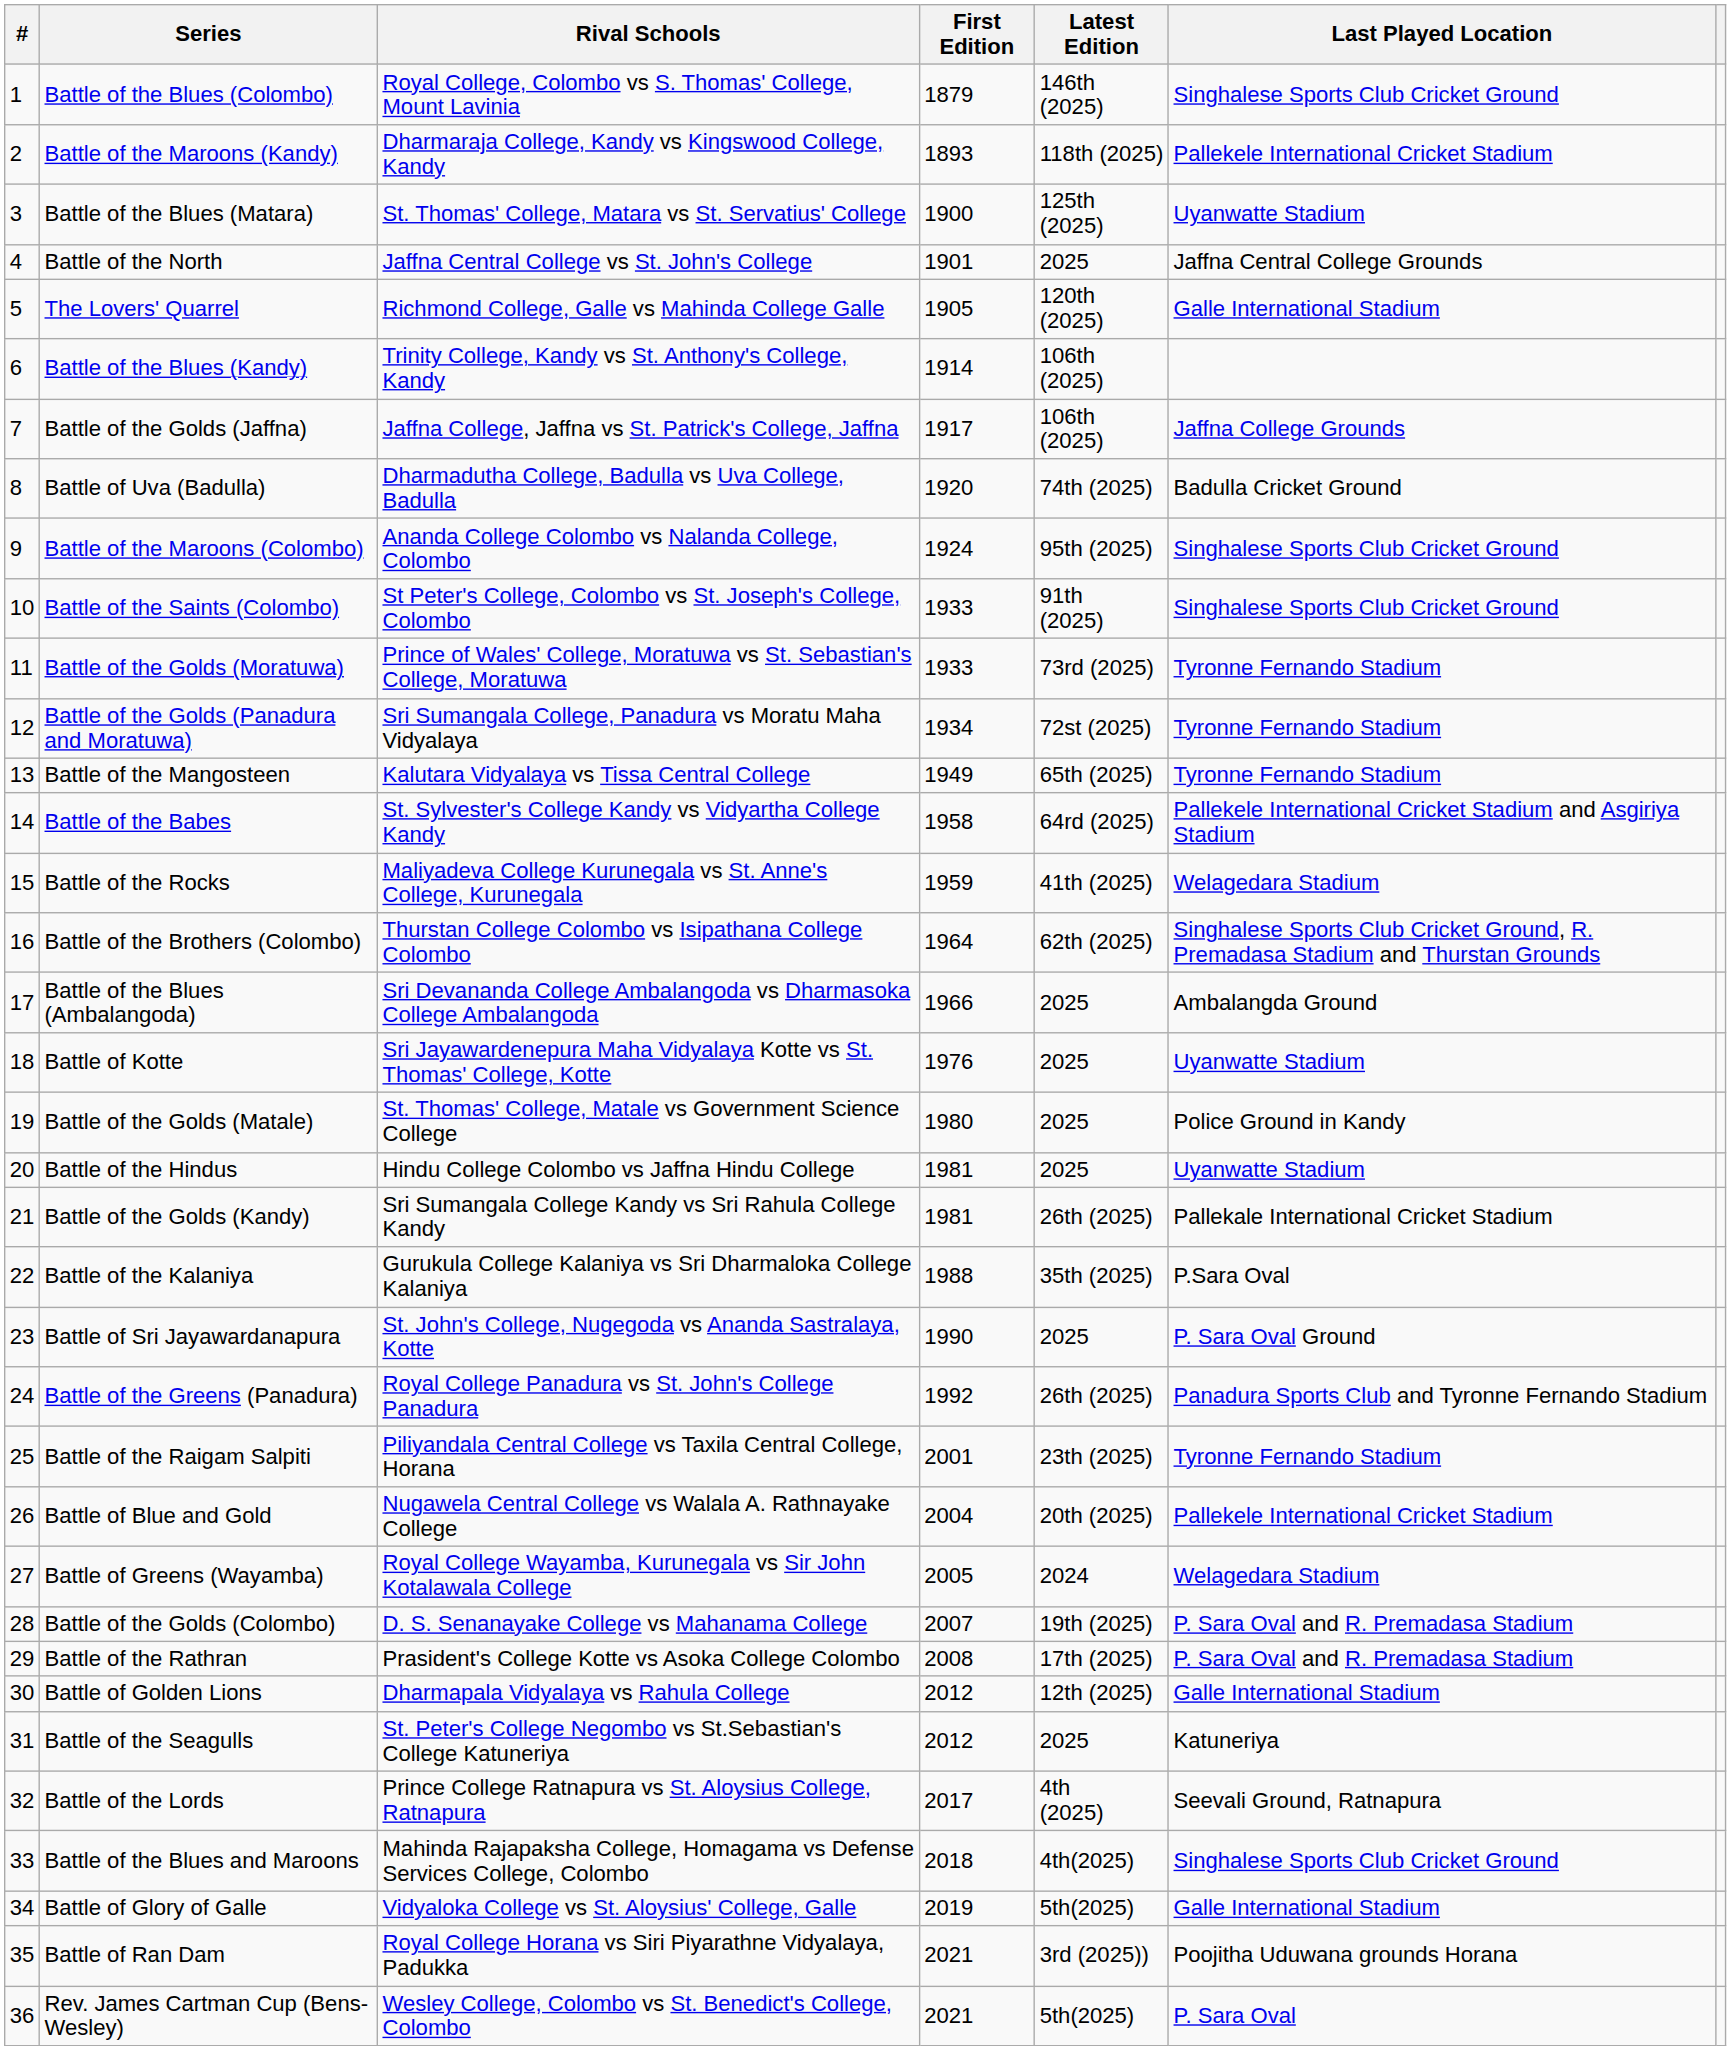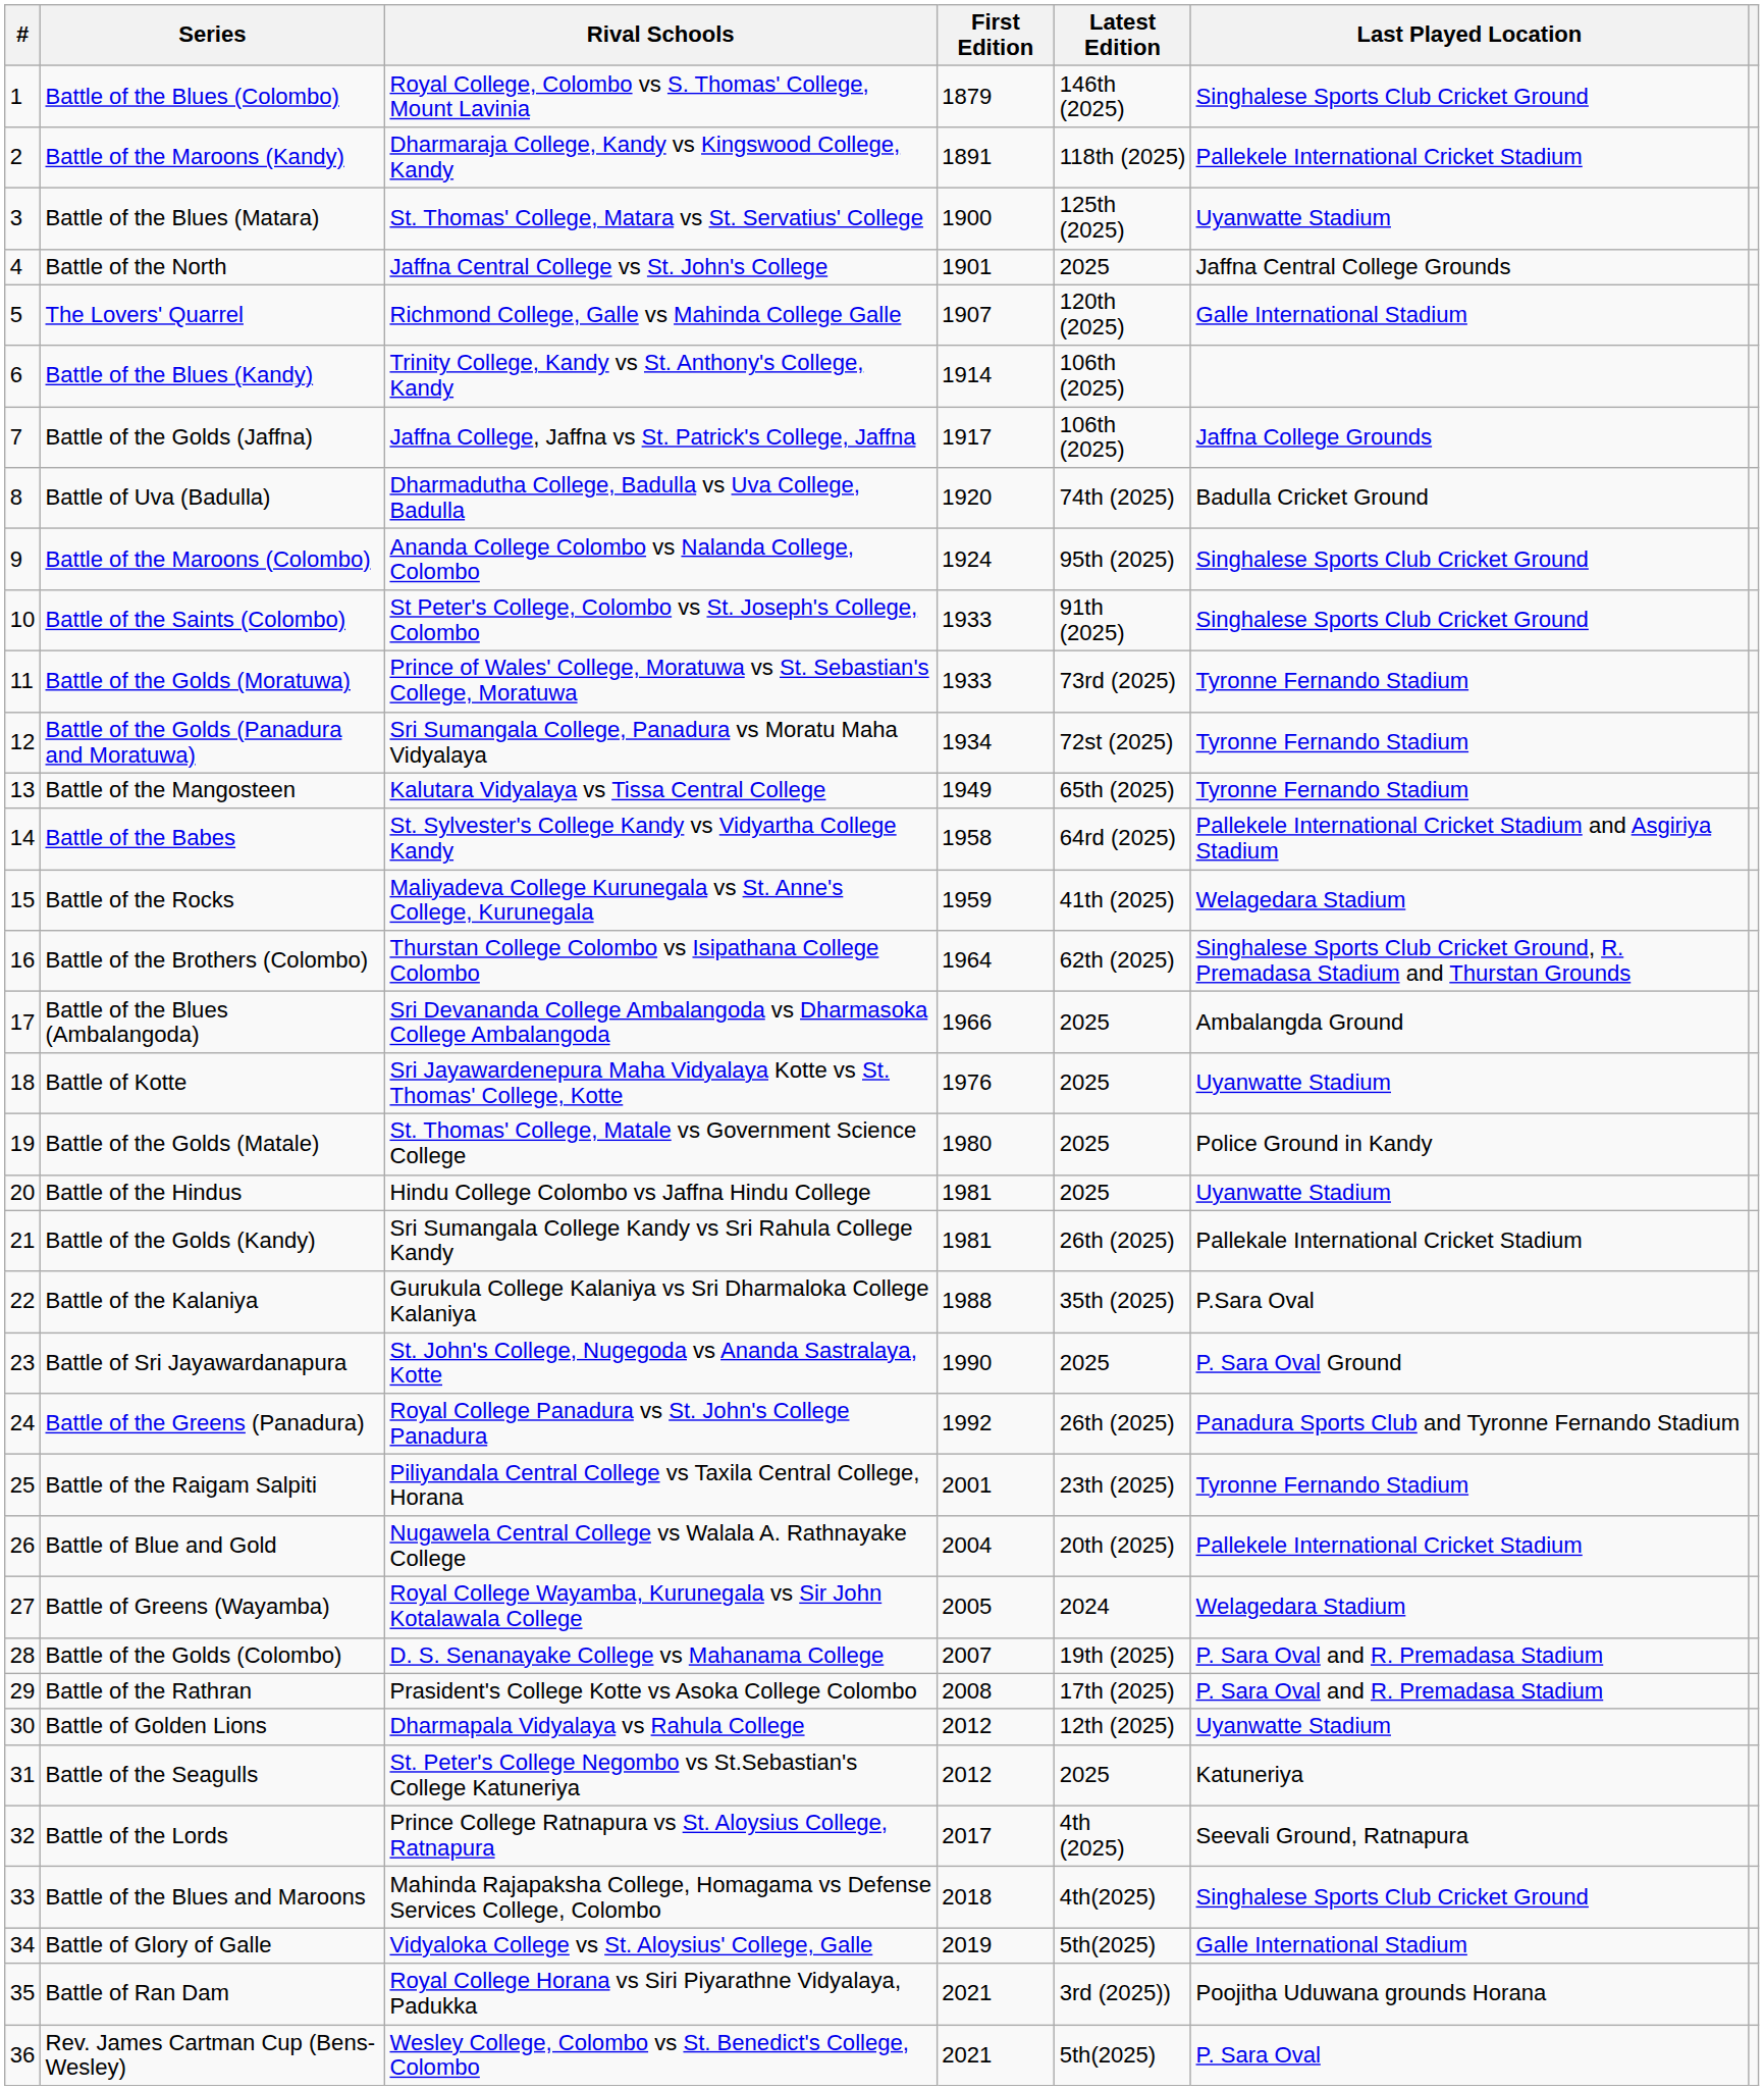 <table class="wikitable">
 <tr>
 <th>#</th>
 <th>Series</th>
 <th>Rival Schools</th>
 <th>First Edition</th>
 <th>Latest Edition</th>
 <th>Last Played Location</th>
 <th></th>
 </tr>
 <tr>
 <td>1</td>
 <td><a href='#'>Battle of the Blues (Colombo)</a></td>
 <td><a href='#'>Royal College, Colombo</a> vs <a href='#'>S. Thomas' College, Mount Lavinia</a></td>
 <td>1879</td>
 <td>146th (2025)</td>
 <td><a href='#'>Singhalese Sports Club Cricket Ground</a></td>
 <td></td>
 </tr>
 <tr>
 <td>2</td>
 <td><a href='#'>Battle of the Maroons (Kandy)</a></td>
 <td><a href='#'>Dharmaraja College, Kandy</a> vs <a href='#'>Kingswood College, Kandy</a></td>
-<td>1893</td>
+<td>1891</td>
 <td>118th (2025)</td>
 <td><a href='#'>Pallekele International Cricket Stadium</a></td>
 <td></td>
 </tr>
 <tr>
 <td>3</td>
 <td>Battle of the Blues (Matara)</td>
 <td><a href='#'>St. Thomas' College, Matara</a> vs <a href='#'>St. Servatius' College</a></td>
 <td>1900</td>
 <td>125th (2025)</td>
 <td><a href='#'>Uyanwatte Stadium</a></td>
 <td></td>
 </tr>
 <tr>
 <td>4</td>
 <td>Battle of the North</td>
 <td><a href='#'>Jaffna Central College</a> vs <a href='#'>St. John's College</a></td>
 <td>1901</td>
 <td>2025</td>
 <td>Jaffna Central College Grounds</td>
 <td></td>
 </tr>
 <tr>
 <td>5</td>
 <td><a href='#'>The Lovers' Quarrel</a></td>
 <td><a href='#'>Richmond College, Galle</a> vs <a href='#'>Mahinda College Galle</a></td>
-<td>1905</td>
+<td>1907</td>
 <td>120th (2025)</td>
 <td><a href='#'>Galle International Stadium</a></td>
 <td></td>
 </tr>
 <tr>
 <td>6</td>
 <td><a href='#'>Battle of the Blues (Kandy)</a></td>
 <td><a href='#'>Trinity College, Kandy</a> vs <a href='#'>St. Anthony's College, Kandy</a></td>
 <td>1914</td>
 <td>106th (2025)</td>
 <td></td>
 <td><br></td>
 </tr>
 <tr>
 <td>7</td>
 <td>Battle of the Golds (Jaffna)</td>
 <td><a href='#'>Jaffna College</a>, Jaffna vs <a href='#'>St. Patrick's College, Jaffna</a></td>
 <td>1917</td>
 <td>106th (2025)</td>
 <td><a href='#'>Jaffna College Grounds</a></td>
 <td></td>
 </tr>
 <tr>
 <td>8</td>
 <td>Battle of Uva (Badulla)</td>
 <td><a href='#'>Dharmadutha College, Badulla</a> vs <a href='#'>Uva College, Badulla</a></td>
 <td>1920</td>
 <td>74th (2025)</td>
 <td>Badulla Cricket Ground</td>
 <td><br></td>
 </tr>
 <tr>
 <td>9</td>
 <td><a href='#'>Battle of the Maroons (Colombo)</a></td>
 <td><a href='#'>Ananda College Colombo</a> vs <a href='#'>Nalanda College, Colombo</a></td>
 <td>1924</td>
 <td>95th (2025)</td>
 <td><a href='#'>Singhalese Sports Club Cricket Ground</a></td>
 <td></td>
 </tr>
 <tr>
 <td>10</td>
 <td><a href='#'>Battle of the Saints (Colombo)</a></td>
 <td><a href='#'>St Peter's College, Colombo</a> vs <a href='#'>St. Joseph's College, Colombo</a></td>
 <td>1933</td>
 <td>91th<br>(2025)</td>
 <td><a href='#'>Singhalese Sports Club Cricket Ground</a></td>
 <td></td>
 </tr>
 <tr>
 <td>11</td>
 <td><a href='#'>Battle of the Golds (Moratuwa)</a></td>
 <td><a href='#'>Prince of Wales' College, Moratuwa</a> vs <a href='#'>St. Sebastian's College, Moratuwa</a></td>
 <td>1933</td>
 <td>73rd (2025)</td>
 <td><a href='#'>Tyronne Fernando Stadium</a></td>
 <td></td>
 </tr>
 <tr>
 <td>12</td>
 <td><a href='#'>Battle of the Golds (Panadura and Moratuwa)</a></td>
 <td><a href='#'>Sri Sumangala College, Panadura</a> vs Moratu Maha Vidyalaya</td>
 <td>1934</td>
 <td>72st (2025)</td>
 <td><a href='#'>Tyronne Fernando Stadium</a></td>
 <td></td>
 </tr>
 <tr>
 <td>13</td>
 <td>Battle of the Mangosteen</td>
 <td><a href='#'>Kalutara Vidyalaya</a> vs <a href='#'>Tissa Central College</a></td>
 <td>1949</td>
 <td>65th (2025)</td>
 <td><a href='#'>Tyronne Fernando Stadium</a></td>
 <td></td>
 </tr>
 <tr>
 <td>14</td>
 <td><a href='#'>Battle of the Babes</a></td>
 <td><a href='#'>St. Sylvester's College Kandy</a> vs <a href='#'>Vidyartha College Kandy</a></td>
 <td>1958</td>
 <td>64rd (2025)</td>
 <td><a href='#'>Pallekele International Cricket Stadium</a> and <a href='#'>Asgiriya Stadium</a></td>
 <td></td>
 </tr>
 <tr>
 <td>15</td>
 <td>Battle of the Rocks</td>
 <td><a href='#'>Maliyadeva College Kurunegala</a> vs <a href='#'>St. Anne's College, Kurunegala</a></td>
 <td>1959</td>
 <td>41th (2025)</td>
 <td><a href='#'>Welagedara Stadium</a></td>
 <td></td>
 </tr>
 <tr>
 <td>16</td>
 <td>Battle of the Brothers (Colombo)</td>
 <td><a href='#'>Thurstan College Colombo</a> vs <a href='#'>Isipathana College Colombo</a></td>
 <td>1964</td>
 <td>62th (2025)</td>
 <td><a href='#'>Singhalese Sports Club Cricket Ground</a>, <a href='#'>R. Premadasa Stadium</a> and <a href='#'>Thurstan Grounds</a></td>
 <td></td>
 </tr>
 <tr>
 <td>17</td>
 <td>Battle of the Blues (Ambalangoda)</td>
 <td><a href='#'>Sri Devananda College Ambalangoda</a> vs <a href='#'>Dharmasoka College Ambalangoda</a></td>
 <td>1966</td>
 <td>2025</td>
 <td>Ambalangda Ground</td>
 <td></td>
 </tr>
 <tr>
 <td>18</td>
 <td>Battle of Kotte</td>
 <td><a href='#'>Sri Jayawardenepura Maha Vidyalaya</a> Kotte vs <a href='#'>St. Thomas' College, Kotte</a></td>
 <td>1976</td>
 <td>2025</td>
 <td><a href='#'>Uyanwatte Stadium</a></td>
 <td></td>
 </tr>
 <tr>
 <td>19</td>
 <td>Battle of the Golds (Matale)</td>
 <td><a href='#'>St. Thomas' College, Matale</a> vs Government Science College</td>
 <td>1980</td>
 <td>2025</td>
 <td>Police Ground in Kandy</td>
 <td></td>
 </tr>
 <tr>
 <td>20</td>
 <td>Battle of the Hindus</td>
 <td>Hindu College Colombo vs Jaffna Hindu College</td>
 <td>1981</td>
 <td>2025</td>
 <td><a href='#'>Uyanwatte Stadium</a></td>
 <td></td>
 </tr>
 <tr>
 <td>21</td>
 <td>Battle of the Golds (Kandy)</td>
 <td>Sri Sumangala College Kandy vs Sri Rahula College Kandy</td>
 <td>1981</td>
 <td>26th (2025)</td>
 <td>Pallekale International Cricket Stadium</td>
 <td></td>
 </tr>
 <tr>
 <td>22</td>
 <td>Battle of the Kalaniya</td>
 <td>Gurukula College Kalaniya vs Sri Dharmaloka College Kalaniya</td>
 <td>1988</td>
 <td>35th (2025)</td>
 <td>P.Sara Oval</td>
 <td></td>
 </tr>
 <tr>
 <td>23</td>
 <td>Battle of Sri Jayawardanapura</td>
 <td><a href='#'>St. John's College, Nugegoda</a> vs <a href='#'>Ananda Sastralaya, Kotte</a></td>
 <td>1990</td>
 <td>2025</td>
 <td><a href='#'>P. Sara Oval</a> Ground</td>
 <td></td>
 </tr>
 <tr>
 <td>24</td>
 <td><a href='#'>Battle of the Greens</a>  (Panadura)</td>
 <td><a href='#'>Royal College Panadura</a> vs <a href='#'>St. John's College Panadura</a></td>
 <td>1992</td>
 <td>26th (2025)</td>
 <td><a href='#'>Panadura Sports Club</a> and Tyronne Fernando Stadium</td>
 <td></td>
 </tr>
 <tr>
 <td>25</td>
 <td>Battle of the Raigam Salpiti</td>
 <td><a href='#'>Piliyandala Central College</a> vs Taxila Central College, Horana</td>
 <td>2001</td>
 <td>23th (2025)</td>
 <td><a href='#'>Tyronne Fernando Stadium</a></td>
 <td></td>
 </tr>
 <tr>
 <td>26</td>
 <td>Battle of Blue and Gold</td>
 <td><a href='#'>Nugawela Central College</a> vs Walala A. Rathnayake College</td>
 <td>2004</td>
 <td>20th (2025)</td>
 <td><a href='#'>Pallekele International Cricket Stadium</a></td>
 <td></td>
 </tr>
 <tr>
 <td>27</td>
 <td>Battle of Greens (Wayamba)</td>
 <td><a href='#'>Royal College Wayamba, Kurunegala</a> vs <a href='#'>Sir John Kotalawala College</a></td>
 <td>2005</td>
 <td>2024</td>
 <td><a href='#'>Welagedara Stadium</a></td>
 <td></td>
 </tr>
 <tr>
 <td>28</td>
 <td>Battle of the Golds (Colombo)</td>
 <td><a href='#'>D. S. Senanayake College</a> vs <a href='#'>Mahanama College</a></td>
 <td>2007</td>
 <td>19th (2025)</td>
 <td><a href='#'>P. Sara Oval</a> and <a href='#'>R. Premadasa Stadium</a></td>
 <td></td>
 </tr>
 <tr>
 <td>29</td>
 <td>Battle of the Rathran</td>
 <td>Prasident's College Kotte vs Asoka  College Colombo</td>
 <td>2008</td>
 <td>17th (2025)</td>
 <td><a href='#'>P. Sara Oval</a> and <a href='#'>R. Premadasa Stadium</a></td>
 <td></td>
 </tr>
 <tr>
 <td>30</td>
 <td>Battle of Golden Lions</td>
 <td><a href='#'>Dharmapala Vidyalaya</a> vs <a href='#'>Rahula College</a></td>
 <td>2012</td>
 <td>12th (2025)</td>
-<td><a href='#'>Galle International Stadium</a></td>
+<td><a href='#'>Uyanwatte Stadium</a></td>
 <td></td>
 </tr>
 <tr>
 <td>31</td>
 <td>Battle of the Seagulls</td>
 <td><a href='#'>St. Peter's College Negombo</a> vs St.Sebastian's College Katuneriya</td>
 <td>2012</td>
 <td>2025</td>
 <td>Katuneriya</td>
 <td></td>
 </tr>
 <tr>
 <td>32</td>
 <td>Battle of the Lords</td>
 <td>Prince College Ratnapura vs <a href='#'>St. Aloysius College, Ratnapura</a></td>
 <td>2017</td>
 <td>4th<br>(2025)</td>
 <td>Seevali Ground, Ratnapura</td>
 <td></td>
 </tr>
 <tr>
 <td>33</td>
 <td>Battle of the Blues and Maroons</td>
 <td>Mahinda Rajapaksha College, Homagama vs Defense Services College, Colombo</td>
 <td>2018</td>
 <td>4th(2025)</td>
 <td><a href='#'>Singhalese Sports Club Cricket Ground</a></td>
 <td></td>
 </tr>
 <tr>
 <td>34</td>
 <td>Battle of Glory of Galle</td>
 <td><a href='#'>Vidyaloka College</a> vs <a href='#'>St. Aloysius' College, Galle</a></td>
 <td>2019</td>
 <td>5th(2025)</td>
 <td><a href='#'>Galle International Stadium</a></td>
 <td></td>
 </tr>
 <tr>
 <td>35</td>
 <td>Battle of Ran Dam</td>
 <td><a href='#'>Royal College Horana</a> vs Siri Piyarathne Vidyalaya, Padukka</td>
 <td>2021</td>
 <td>3rd (2025))</td>
 <td>Poojitha Uduwana grounds Horana</td>
 <td></td>
 </tr>
 <tr>
 <td>36</td>
 <td>Rev. James Cartman Cup (Bens-Wesley)</td>
 <td><a href='#'>Wesley College, Colombo</a> vs <a href='#'>St. Benedict's College, Colombo</a></td>
 <td>2021</td>
 <td>5th(2025)</td>
 <td><a href='#'>P. Sara Oval</a></td>
 <td></td>
 </tr>
 </table>
